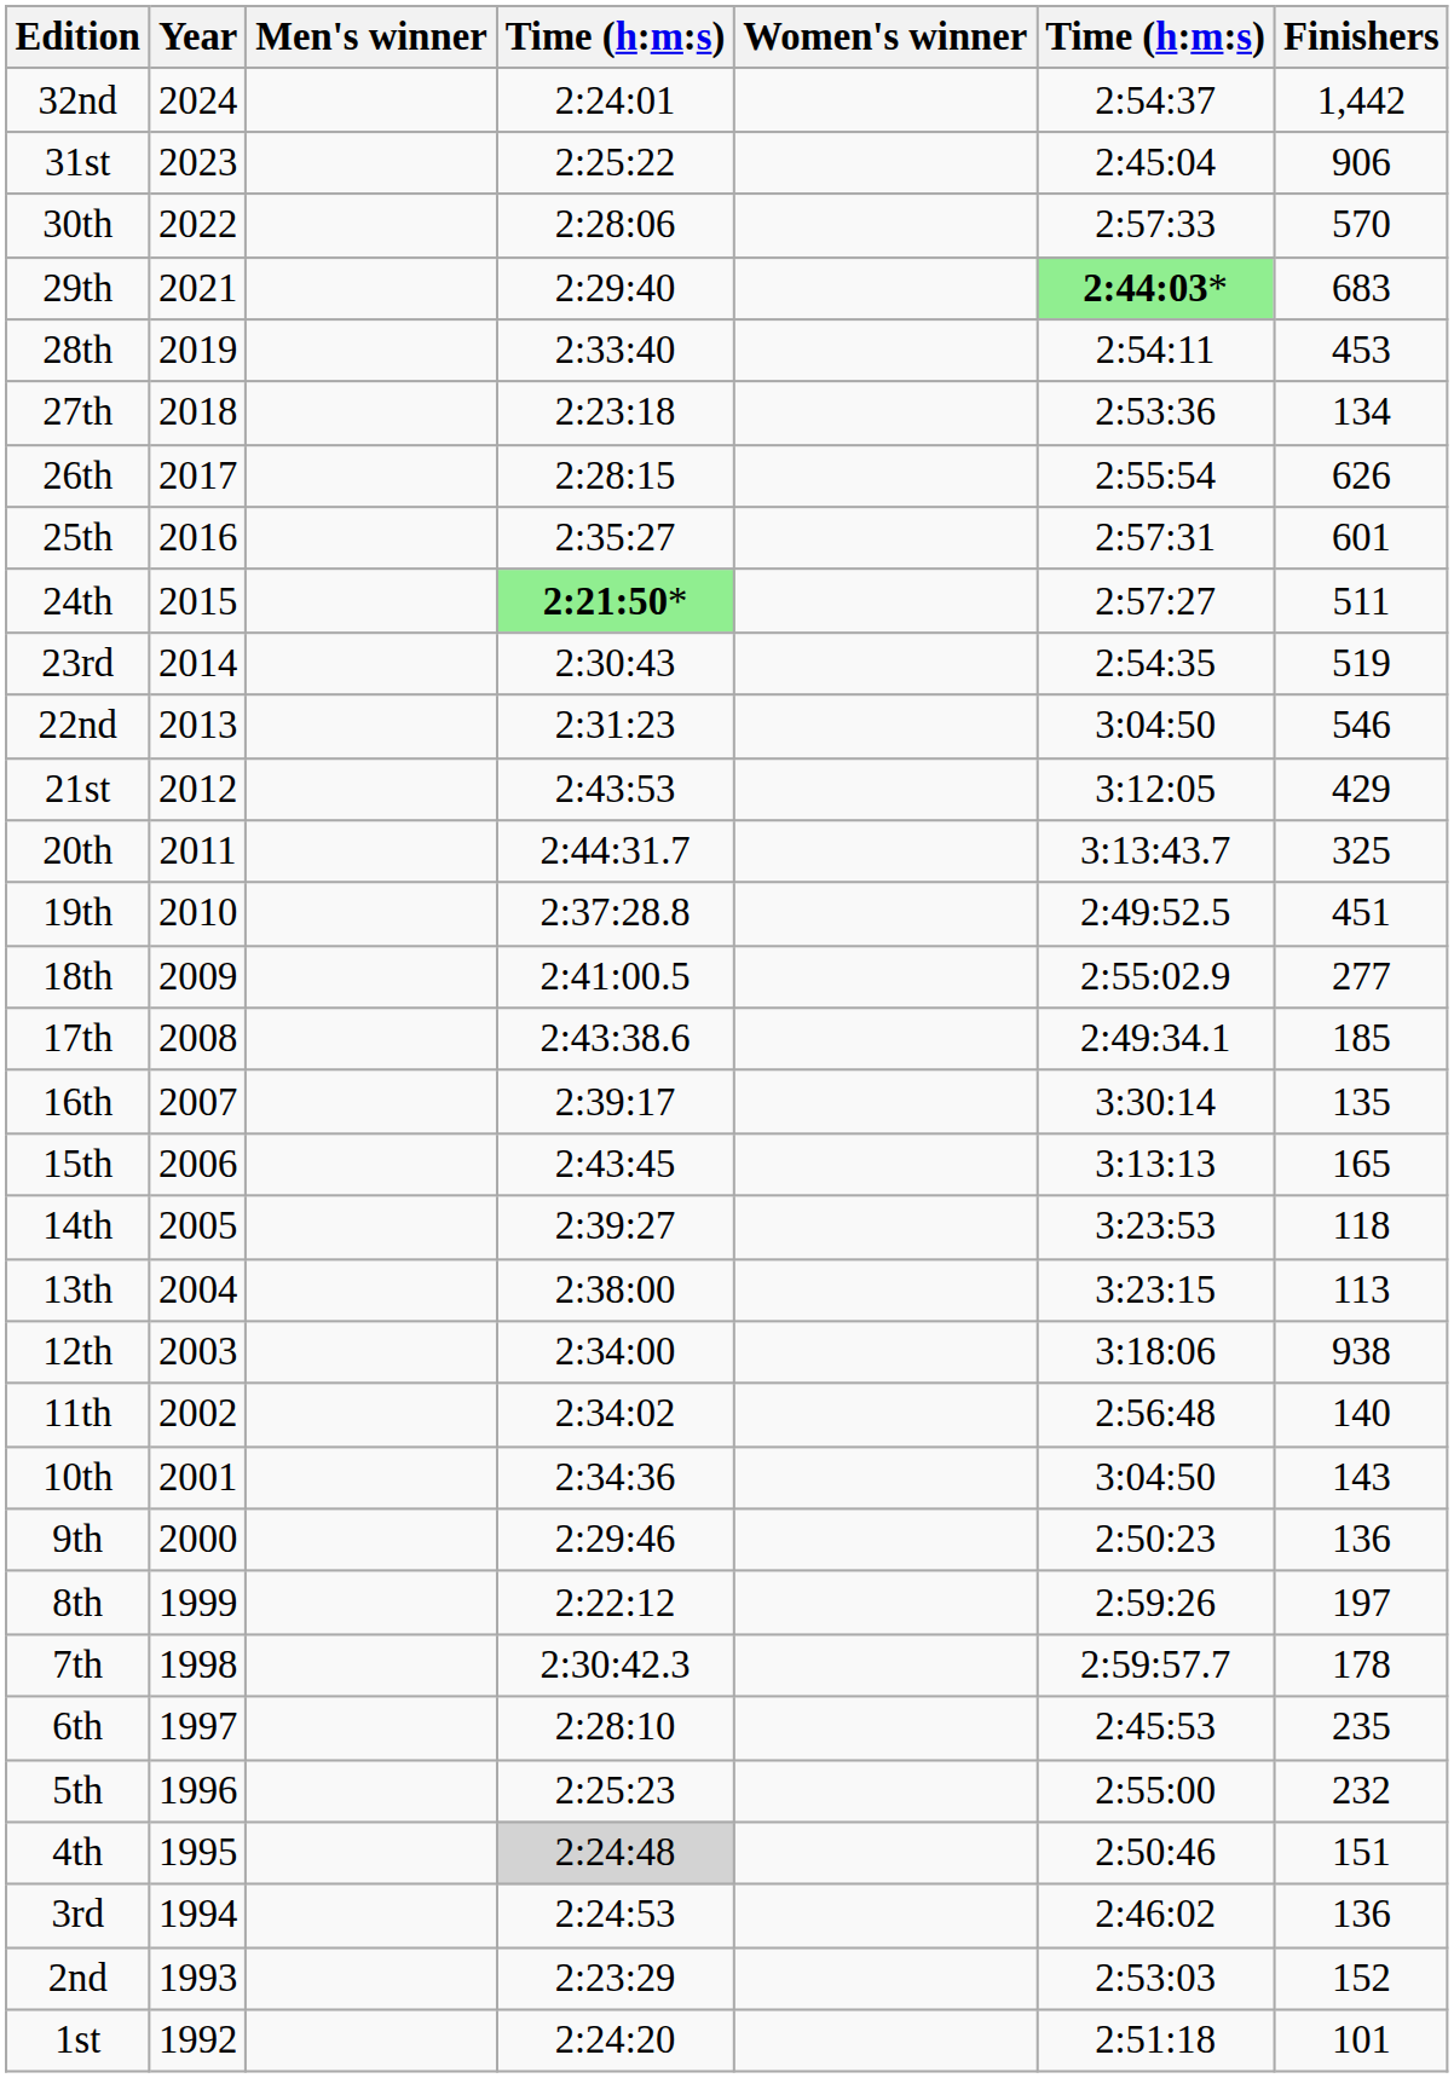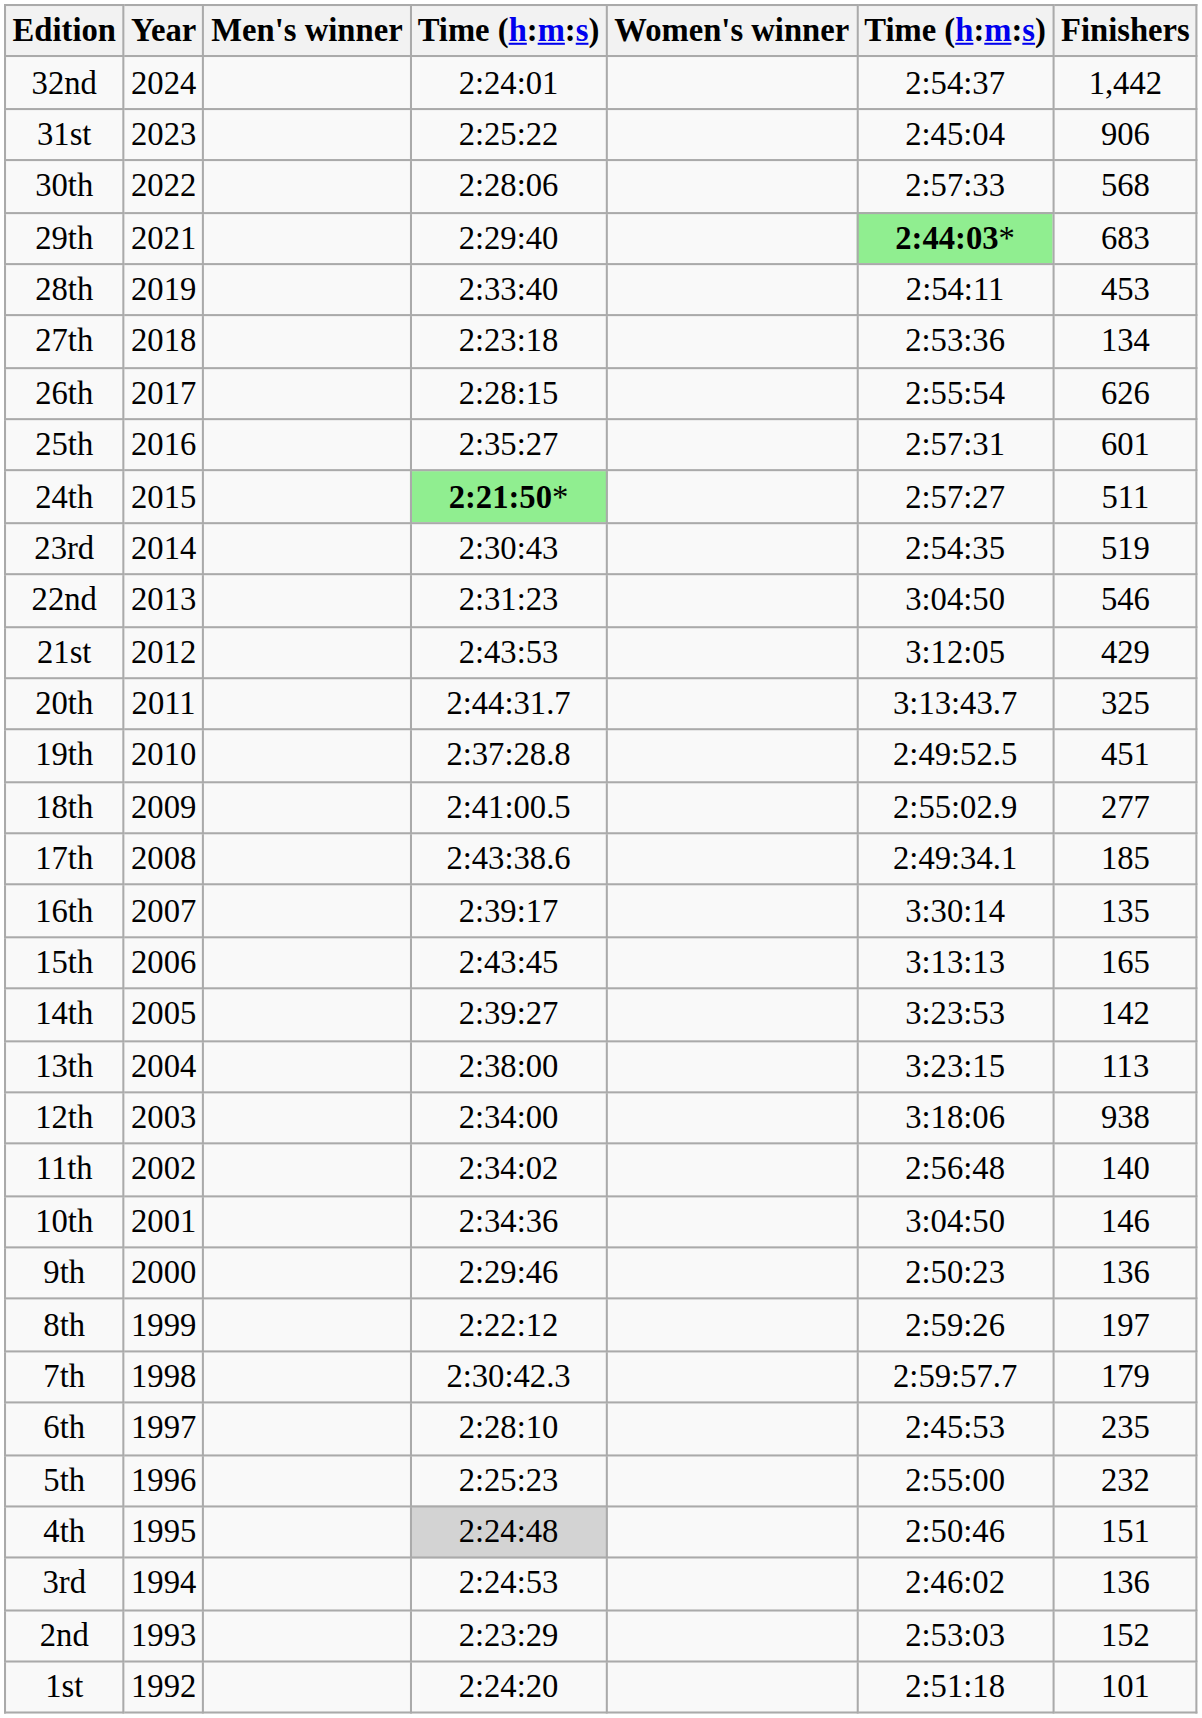 <table class="wikitable sortable" style="text-align:center">
 <tr>
 <th class=unsortable>Edition</th>
 <th>Year</th>
 <th class=unsortable>Men's winner</th>
 <th>Time (<a href='#'>h</a>:<a href='#'>m</a>:<a href='#'>s</a>)</th>
 <th class=unsortable>Women's winner</th>
 <th>Time (<a href='#'>h</a>:<a href='#'>m</a>:<a href='#'>s</a>)</th>
 <th>Finishers</th>
 </tr>
 <tr>
 <td>32nd</td>
 <td>2024</td>
 <td align=left></td>
 <td>2:24:01</td>
 <td align=left></td>
 <td>2:54:37</td>
 <td>1,442</td>
 </tr>
 <tr>
 <td>31st</td>
 <td>2023</td>
 <td align=left></td>
 <td>2:25:22</td>
 <td align=left></td>
 <td>2:45:04</td>
 <td>906</td>
 </tr>
 <tr>
 <td>30th</td>
 <td>2022</td>
 <td align=left></td>
 <td>2:28:06</td>
 <td align=left></td>
 <td>2:57:33</td>
-<td>570</td>
+<td>568</td>
 </tr>
 <tr>
 <td>29th</td>
 <td>2021</td>
 <td align=left></td>
 <td>2:29:40</td>
 <td align=left></td>
 <td bgcolor="lightgreen"><strong>2:44:03</strong>*</td>
 <td>683</td>
 </tr>
 <tr>
 <td>28th</td>
 <td>2019</td>
 <td align=left></td>
 <td>2:33:40</td>
 <td align=left></td>
 <td>2:54:11</td>
 <td>453</td>
 </tr>
 <tr>
 <td>27th</td>
 <td>2018</td>
 <td align=left></td>
 <td>2:23:18</td>
 <td align=left></td>
 <td>2:53:36</td>
 <td>134</td>
 </tr>
 <tr>
 <td>26th</td>
 <td>2017</td>
 <td align=left></td>
 <td>2:28:15</td>
 <td align=left></td>
 <td>2:55:54</td>
 <td>626</td>
 </tr>
 <tr>
 <td>25th</td>
 <td>2016</td>
 <td align=left></td>
 <td>2:35:27</td>
 <td align=left></td>
 <td>2:57:31</td>
 <td>601</td>
 </tr>
 <tr>
 <td>24th</td>
 <td>2015</td>
 <td align=left></td>
 <td bgcolor="lightgreen"><strong>2:21:50</strong>*</td>
 <td align=left></td>
 <td>2:57:27</td>
 <td>511</td>
 </tr>
 <tr>
 <td>23rd</td>
 <td>2014</td>
 <td align=left></td>
 <td>2:30:43</td>
 <td align=left></td>
 <td>2:54:35</td>
 <td>519</td>
 </tr>
 <tr>
 <td>22nd</td>
 <td>2013</td>
 <td align=left></td>
 <td>2:31:23</td>
 <td align=left></td>
 <td>3:04:50</td>
 <td>546</td>
 </tr>
 <tr>
 <td>21st</td>
 <td>2012</td>
 <td align=left></td>
 <td>2:43:53</td>
 <td align=left></td>
 <td>3:12:05</td>
 <td>429</td>
 </tr>
 <tr>
 <td>20th</td>
 <td>2011</td>
 <td align=left></td>
 <td>2:44:31.7</td>
 <td align=left></td>
 <td>3:13:43.7</td>
 <td>325</td>
 </tr>
 <tr>
 <td>19th</td>
 <td>2010</td>
 <td align=left></td>
 <td>2:37:28.8</td>
 <td align=left></td>
 <td>2:49:52.5</td>
 <td>451</td>
 </tr>
 <tr>
 <td>18th</td>
 <td>2009</td>
 <td align=left></td>
 <td>2:41:00.5</td>
 <td align=left></td>
 <td>2:55:02.9</td>
 <td>277</td>
 </tr>
 <tr>
 <td>17th</td>
 <td>2008</td>
 <td align=left></td>
 <td>2:43:38.6</td>
 <td align=left></td>
 <td>2:49:34.1</td>
 <td>185</td>
 </tr>
 <tr>
 <td>16th</td>
 <td>2007</td>
 <td align=left></td>
 <td>2:39:17</td>
 <td align=left></td>
 <td>3:30:14</td>
 <td>135</td>
 </tr>
 <tr>
 <td>15th</td>
 <td>2006</td>
 <td align=left></td>
 <td>2:43:45</td>
 <td align=left></td>
 <td>3:13:13</td>
 <td>165</td>
 </tr>
 <tr>
 <td>14th</td>
 <td>2005</td>
 <td align=left></td>
 <td>2:39:27</td>
 <td align=left></td>
 <td>3:23:53</td>
-<td>118</td>
+<td>142</td>
 </tr>
 <tr>
 <td>13th</td>
 <td>2004</td>
 <td align=left></td>
 <td>2:38:00</td>
 <td align=left></td>
 <td>3:23:15</td>
 <td>113</td>
 </tr>
 <tr>
 <td>12th</td>
 <td>2003</td>
 <td align=left></td>
 <td>2:34:00</td>
 <td align=left></td>
 <td>3:18:06</td>
 <td>938</td>
 </tr>
 <tr>
 <td>11th</td>
 <td>2002</td>
 <td align=left></td>
 <td>2:34:02</td>
 <td align=left></td>
 <td>2:56:48</td>
 <td>140</td>
 </tr>
 <tr>
 <td>10th</td>
 <td>2001</td>
 <td align=left></td>
 <td>2:34:36</td>
 <td align=left></td>
 <td>3:04:50</td>
-<td>143</td>
+<td>146</td>
 </tr>
 <tr>
 <td>9th</td>
 <td>2000</td>
 <td align="left"></td>
 <td>2:29:46</td>
 <td align=left></td>
 <td>2:50:23</td>
 <td>136</td>
 </tr>
 <tr>
 <td>8th</td>
 <td>1999</td>
 <td align=left></td>
 <td>2:22:12</td>
 <td align=left></td>
 <td>2:59:26</td>
 <td>197</td>
 </tr>
 <tr>
 <td>7th</td>
 <td>1998</td>
 <td align=left></td>
 <td>2:30:42.3</td>
 <td align=left></td>
 <td>2:59:57.7</td>
-<td>178</td>
+<td>179</td>
 </tr>
 <tr>
 <td>6th</td>
 <td>1997</td>
 <td align=left></td>
 <td>2:28:10</td>
 <td align=left></td>
 <td>2:45:53</td>
 <td>235</td>
 </tr>
 <tr>
 <td>5th</td>
 <td>1996</td>
 <td align=left></td>
 <td>2:25:23</td>
 <td align=left></td>
 <td>2:55:00</td>
 <td>232</td>
 </tr>
 <tr>
 <td>4th</td>
 <td>1995</td>
 <td align=left></td>
 <td style="background: lightgrey;">2:24:48</td>
 <td align=left></td>
 <td>2:50:46</td>
 <td>151</td>
 </tr>
 <tr>
 <td>3rd</td>
 <td>1994</td>
 <td align=left></td>
 <td>2:24:53</td>
 <td align=left></td>
 <td>2:46:02</td>
 <td>136</td>
 </tr>
 <tr>
 <td>2nd</td>
 <td>1993</td>
 <td align=left></td>
 <td>2:23:29</td>
 <td align=left></td>
 <td>2:53:03</td>
 <td>152</td>
 </tr>
 <tr>
 <td>1st</td>
 <td>1992</td>
 <td align=left></td>
 <td>2:24:20</td>
 <td align=left></td>
 <td>2:51:18</td>
 <td>101</td>
 </tr>
 </table>
